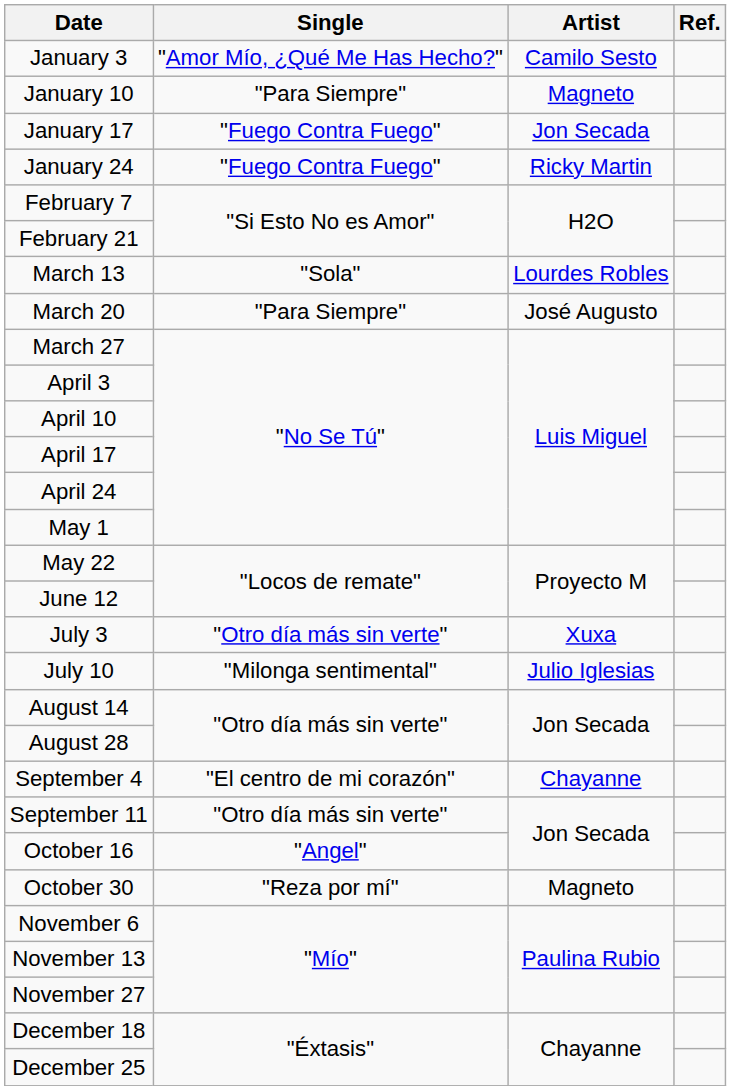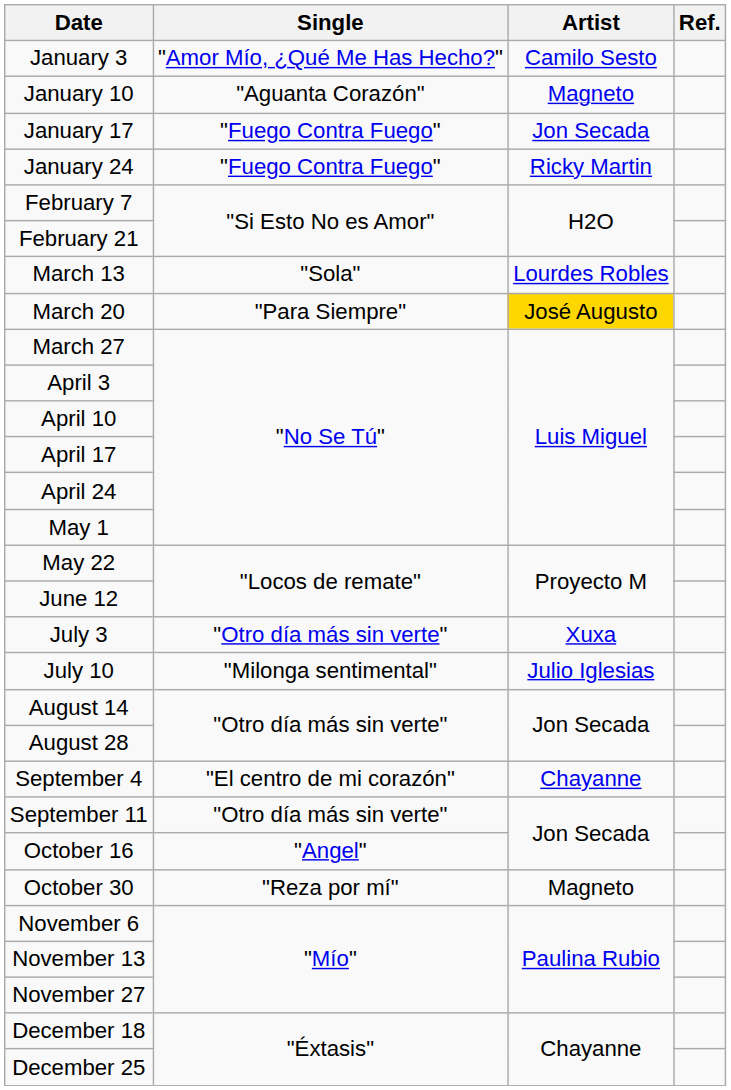 <table class="wikitable" style="font-size:97%; text-align:center;">
 <tr>
 <th>Date</th>
 <th>Single</th>
 <th>Artist</th>
 <th>Ref.</th>
 </tr>
 <tr>
 <td>January 3</td>
 <td>"<a href='#'>Amor Mío, ¿Qué Me Has Hecho?</a>"</td>
 <td><a href='#'>Camilo Sesto</a></td>
 <td></td>
 </tr>
 <tr>
 <td>January 10</td>
-<td>"Para Siempre"</td>
+<td>"Aguanta Corazón"</td>
 <td><a href='#'>Magneto</a></td>
 <td></td>
 </tr>
 <tr>
 <td>January 17</td>
 <td>"<a href='#'>Fuego Contra Fuego</a>"</td>
 <td><a href='#'>Jon Secada</a></td>
 <td></td>
 </tr>
 <tr>
 <td>January 24</td>
 <td>"<a href='#'>Fuego Contra Fuego</a>"</td>
 <td><a href='#'>Ricky Martin</a></td>
 <td></td>
 </tr>
 <tr>
 <td>February 7</td>
 <td rowspan="2">"Si Esto No es Amor"</td>
 <td rowspan="2">H2O</td>
 <td></td>
 </tr>
 <tr>
 <td>February 21</td>
 <td></td>
 </tr>
 <tr>
 <td>March 13</td>
 <td>"Sola"</td>
 <td><a href='#'>Lourdes Robles</a></td>
 <td></td>
 </tr>
 <tr>
 <td>March 20</td>
 <td>"Para Siempre"</td>
-<td>José Augusto</td>
+<td style="background: gold;">José Augusto</td>
 <td></td>
 </tr>
 <tr>
 <td>March 27</td>
 <td rowspan="6">"<a href='#'>No Se Tú</a>"</td>
 <td rowspan="6"><a href='#'>Luis Miguel</a></td>
 <td></td>
 </tr>
 <tr>
 <td>April 3</td>
 <td></td>
 </tr>
 <tr>
 <td>April 10</td>
 <td></td>
 </tr>
 <tr>
 <td>April 17</td>
 <td></td>
 </tr>
 <tr>
 <td>April 24</td>
 <td></td>
 </tr>
 <tr>
 <td>May 1</td>
 <td></td>
 </tr>
 <tr>
 <td>May 22</td>
 <td rowspan="2">"Locos de remate"</td>
 <td rowspan="2">Proyecto M</td>
 <td></td>
 </tr>
 <tr>
 <td>June 12</td>
 <td></td>
 </tr>
 <tr>
 <td>July 3</td>
 <td>"<a href='#'>Otro día más sin verte</a>"</td>
 <td><a href='#'>Xuxa</a></td>
 <td></td>
 </tr>
 <tr>
 <td>July 10</td>
 <td>"Milonga sentimental"</td>
 <td><a href='#'>Julio Iglesias</a></td>
 <td></td>
 </tr>
 <tr>
 <td>August 14</td>
 <td rowspan="2">"Otro día más sin verte"</td>
 <td rowspan="2">Jon Secada</td>
 <td></td>
 </tr>
 <tr>
 <td>August 28</td>
 <td></td>
 </tr>
 <tr>
 <td>September 4</td>
 <td>"El centro de mi corazón"</td>
 <td><a href='#'>Chayanne</a></td>
 <td></td>
 </tr>
 <tr>
 <td>September 11</td>
 <td>"Otro día más sin verte"</td>
 <td rowspan="2">Jon Secada</td>
 <td></td>
 </tr>
 <tr>
 <td>October 16</td>
 <td>"<a href='#'>Angel</a>"</td>
 <td></td>
 </tr>
 <tr>
 <td>October 30</td>
 <td>"Reza por mí"</td>
 <td>Magneto</td>
 <td></td>
 </tr>
 <tr>
 <td>November 6</td>
 <td rowspan="3">"<a href='#'>Mío</a>"</td>
 <td rowspan="3"><a href='#'>Paulina Rubio</a></td>
 <td></td>
 </tr>
 <tr>
 <td>November 13</td>
 <td></td>
 </tr>
 <tr>
 <td>November 27</td>
 <td></td>
 </tr>
 <tr>
 <td>December 18</td>
 <td rowspan="2">"Éxtasis"</td>
 <td rowspan="2">Chayanne</td>
 <td></td>
 </tr>
 <tr>
 <td>December 25</td>
 <td></td>
 </tr>
 </table>
